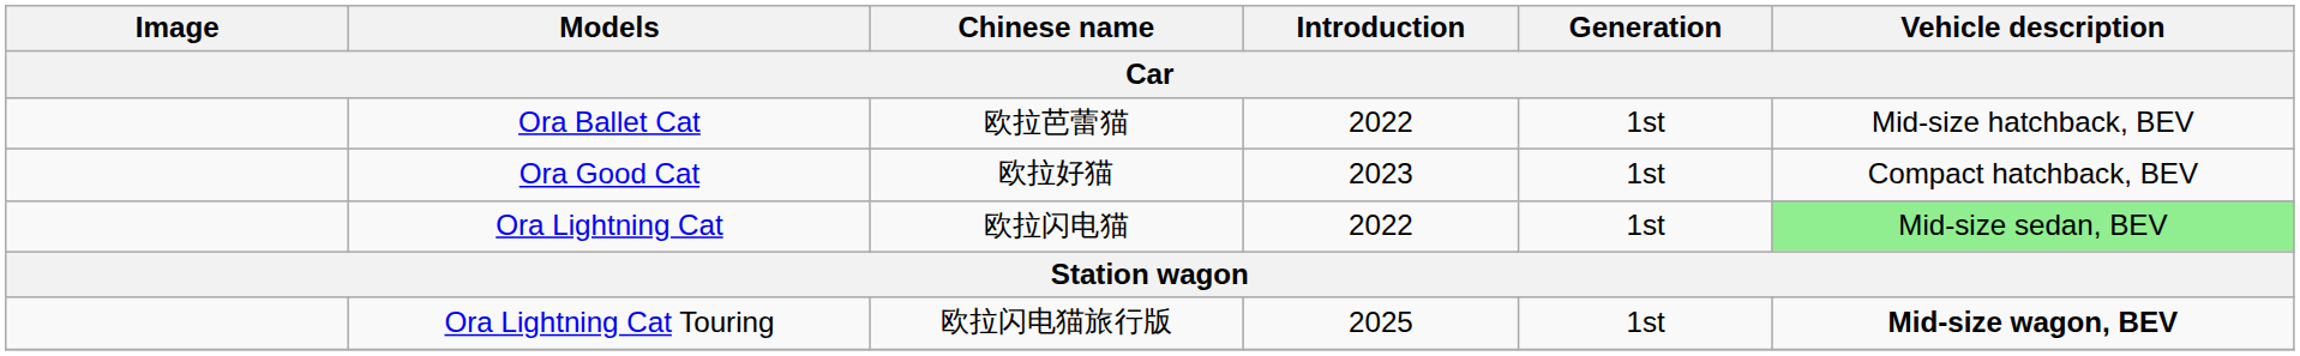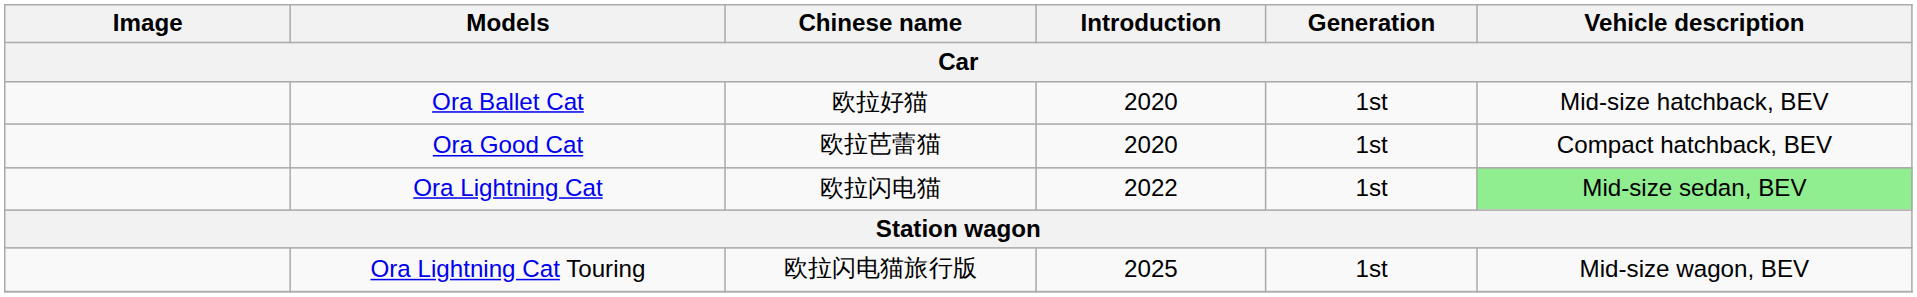 <table class="wikitable sortable" style="text-align: center; width: 100%">
 <tr>
 <th class="unsortable" width="15%">Image</th>
 <th>Models</th>
 <th>Chinese name</th>
 <th>Introduction</th>
 <th class="unsortable">Generation</th>
 <th>Vehicle description</th>
 </tr>
 <tr>
 <th colspan="7">Car</th>
 </tr>
 <tr>
 <td></td>
 <td><a href='#'>Ora Ballet Cat</a></td>
-<td>欧拉芭蕾猫</td>
-<td>2022</td>
+<td>欧拉好猫</td>
+<td>2020</td>
 <td>1st</td>
 <td>Mid-size hatchback, BEV</td>
 </tr>
 <tr>
 <td></td>
 <td><a href='#'>Ora Good Cat</a></td>
-<td>欧拉好猫</td>
-<td>2023</td>
+<td>欧拉芭蕾猫</td>
+<td>2020</td>
 <td>1st</td>
 <td>Compact hatchback, BEV</td>
 </tr>
 <tr>
 <td></td>
 <td><a href='#'>Ora Lightning Cat</a></td>
 <td>欧拉闪电猫</td>
 <td>2022</td>
 <td>1st</td>
 <td style="background: lightgreen;">Mid-size sedan, BEV</td>
 </tr>
 <tr>
 <th colspan="7">Station wagon</th>
 </tr>
 <tr>
 <td></td>
 <td><a href='#'>Ora Lightning Cat</a> Touring</td>
 <td>欧拉闪电猫旅行版</td>
 <td>2025</td>
 <td>1st</td>
-<td><strong>Mid-size wagon, BEV</strong></td>
+<td>Mid-size wagon, BEV</td>
 </tr>
 <tr>
 </tr>
 </table>
